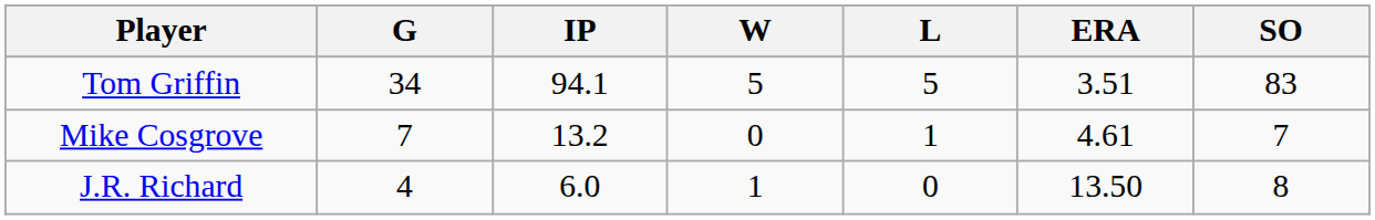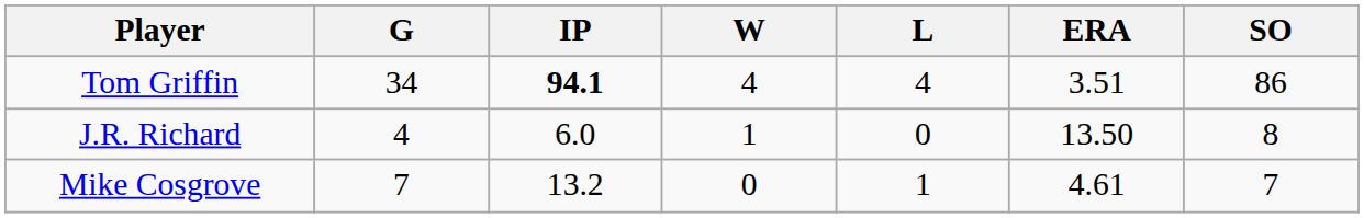 <table class="wikitable sortable">
 <tr>
 <th bgcolor="#DDDDFF" width="16%">Player</th>
 <th bgcolor="#DDDDFF" width="9%">G</th>
 <th bgcolor="#DDDDFF" width="9%">IP</th>
 <th bgcolor="#DDDDFF" width="9%">W</th>
 <th bgcolor="#DDDDFF" width="9%">L</th>
 <th bgcolor="#DDDDFF" width="9%">ERA</th>
 <th bgcolor="#DDDDFF" width="9%">SO</th>
 </tr>
 <tr align="center">
 <td><a href='#'>Tom Griffin</a></td>
 <td>34</td>
-<td>94.1</td>
-<td>5</td>
-<td>5</td>
+<td><strong>94.1</strong></td>
+<td>4</td>
+<td>4</td>
 <td>3.51</td>
-<td>83</td>
+<td>86</td>
+</tr>
+<tr align=center>
+<td><a href='#'>J.R. Richard</a></td>
+<td>4</td>
+<td>6.0</td>
+<td>1</td>
+<td>0</td>
+<td>13.50</td>
+<td>8</td>
 </tr>
 <tr align=center>
 <td><a href='#'>Mike Cosgrove</a></td>
 <td>7</td>
 <td>13.2</td>
 <td>0</td>
 <td>1</td>
 <td>4.61</td>
 <td>7</td>
 </tr>
-<tr align=center>
-<td><a href='#'>J.R. Richard</a></td>
-<td>4</td>
-<td>6.0</td>
-<td>1</td>
-<td>0</td>
-<td>13.50</td>
-<td>8</td>
-</tr>
 </table>
